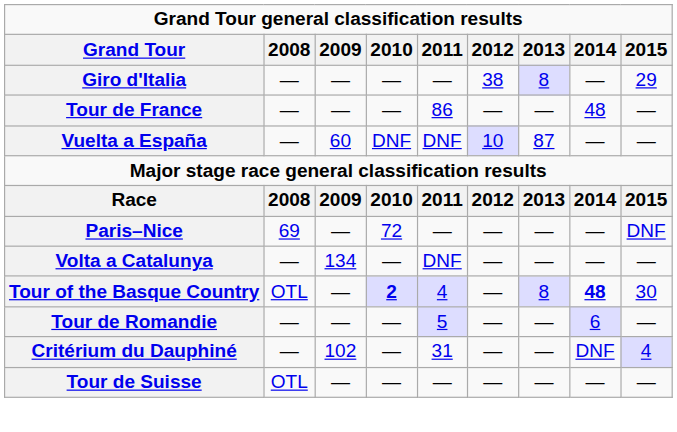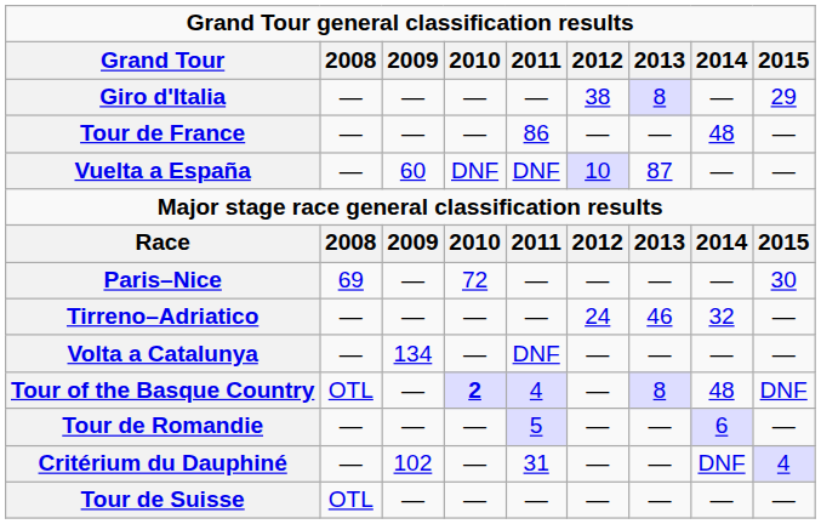 <table class="wikitable plainrowheaders">
 <tr>
 <td colspan=9 align="center"><strong>Grand Tour general classification results</strong></td>
 </tr>
 <tr>
 <th scope="col"><a href='#'>Grand Tour</a></th>
 <th scope="col">2008</th>
 <th scope="col">2009</th>
 <th scope="col">2010</th>
 <th scope="col">2011</th>
 <th scope="col">2012</th>
 <th scope="col">2013</th>
 <th scope="col">2014</th>
 <th scope="col">2015</th>
 </tr>
 <tr style="text-align:center;">
 <th scope="row"> <a href='#'>Giro d'Italia</a></th>
 <td>—</td>
 <td>—</td>
 <td>—</td>
 <td>—</td>
 <td><a href='#'>38</a></td>
 <td style="background:#ddf;"><a href='#'>8</a></td>
 <td>—</td>
 <td><a href='#'>29</a></td>
 </tr>
 <tr style="text-align:center;">
 <th scope="row"> <a href='#'>Tour de France</a></th>
 <td>—</td>
 <td>—</td>
 <td>—</td>
 <td><a href='#'>86</a></td>
 <td>—</td>
 <td>—</td>
 <td><a href='#'>48</a></td>
 <td>—</td>
 </tr>
 <tr style="text-align:center;">
 <th scope="row"> <a href='#'>Vuelta a España</a></th>
 <td>—</td>
 <td><a href='#'>60</a></td>
 <td><a href='#'>DNF</a></td>
 <td><a href='#'>DNF</a></td>
 <td style="background:#ddf;"><a href='#'>10</a></td>
 <td><a href='#'>87</a></td>
 <td>—</td>
 <td>—</td>
 </tr>
 <tr>
 <td colspan=9 align="center"><strong>Major stage race general classification results</strong></td>
 </tr>
 <tr>
 <th scope="col">Race</th>
 <th scope="col">2008</th>
 <th scope="col">2009</th>
 <th scope="col">2010</th>
 <th scope="col">2011</th>
 <th scope="col">2012</th>
 <th scope="col">2013</th>
 <th scope="col">2014</th>
 <th scope="col">2015</th>
 </tr>
 <tr style="text-align:center;">
 <th scope="row"> <a href='#'>Paris–Nice</a></th>
 <td><a href='#'>69</a></td>
 <td>—</td>
 <td><a href='#'>72</a></td>
 <td>—</td>
 <td>—</td>
 <td>—</td>
 <td>—</td>
-<td><a href='#'>DNF</a></td>
+<td><a href='#'>30</a></td>
+</tr>
+<tr style="text-align:center;">
+<th scope="row"> <a href='#'>Tirreno–Adriatico</a></th>
+<td>—</td>
+<td>—</td>
+<td>—</td>
+<td>—</td>
+<td><a href='#'>24</a></td>
+<td><a href='#'>46</a></td>
+<td><a href='#'>32</a></td>
+<td>—</td>
 </tr>
 <tr style="text-align:center;">
 <th scope="row"> <a href='#'>Volta a Catalunya</a></th>
 <td>—</td>
 <td><a href='#'>134</a></td>
 <td>—</td>
 <td><a href='#'>DNF</a></td>
 <td>—</td>
 <td>—</td>
 <td>—</td>
 <td>—</td>
 </tr>
 <tr style="text-align:center;">
 <th scope="row"> <a href='#'>Tour of the Basque Country</a></th>
 <td><a href='#'>OTL</a></td>
 <td>—</td>
 <td style="background:#ddf;"><a href='#'><strong>2</strong></a></td>
 <td style="background:#ddf;"><a href='#'>4</a></td>
 <td>—</td>
 <td style="background:#ddf;"><a href='#'>8</a></td>
-<td><strong><a href='#'>48</a></strong></td>
-<td><a href='#'>30</a></td>
+<td><a href='#'>48</a></td>
+<td><a href='#'>DNF</a></td>
 </tr>
 <tr style="text-align:center;">
 <th scope="row"> <a href='#'>Tour de Romandie</a></th>
 <td>—</td>
 <td>—</td>
 <td>—</td>
 <td style="background:#ddf;"><a href='#'>5</a></td>
 <td>—</td>
 <td>—</td>
 <td style="background:#ddf;"><a href='#'>6</a></td>
 <td>—</td>
 </tr>
 <tr style="text-align:center;">
 <th scope="row"> <a href='#'>Critérium du Dauphiné</a></th>
 <td>—</td>
 <td><a href='#'>102</a></td>
 <td>—</td>
 <td><a href='#'>31</a></td>
 <td>—</td>
 <td>—</td>
 <td><a href='#'>DNF</a></td>
 <td style="background:#ddf;"><a href='#'>4</a></td>
 </tr>
 <tr style="text-align:center;">
 <th scope="row"> <a href='#'>Tour de Suisse</a></th>
 <td><a href='#'>OTL</a></td>
 <td>—</td>
 <td>—</td>
 <td>—</td>
 <td>—</td>
 <td>—</td>
 <td>—</td>
 <td>—</td>
 </tr>
 </table>
